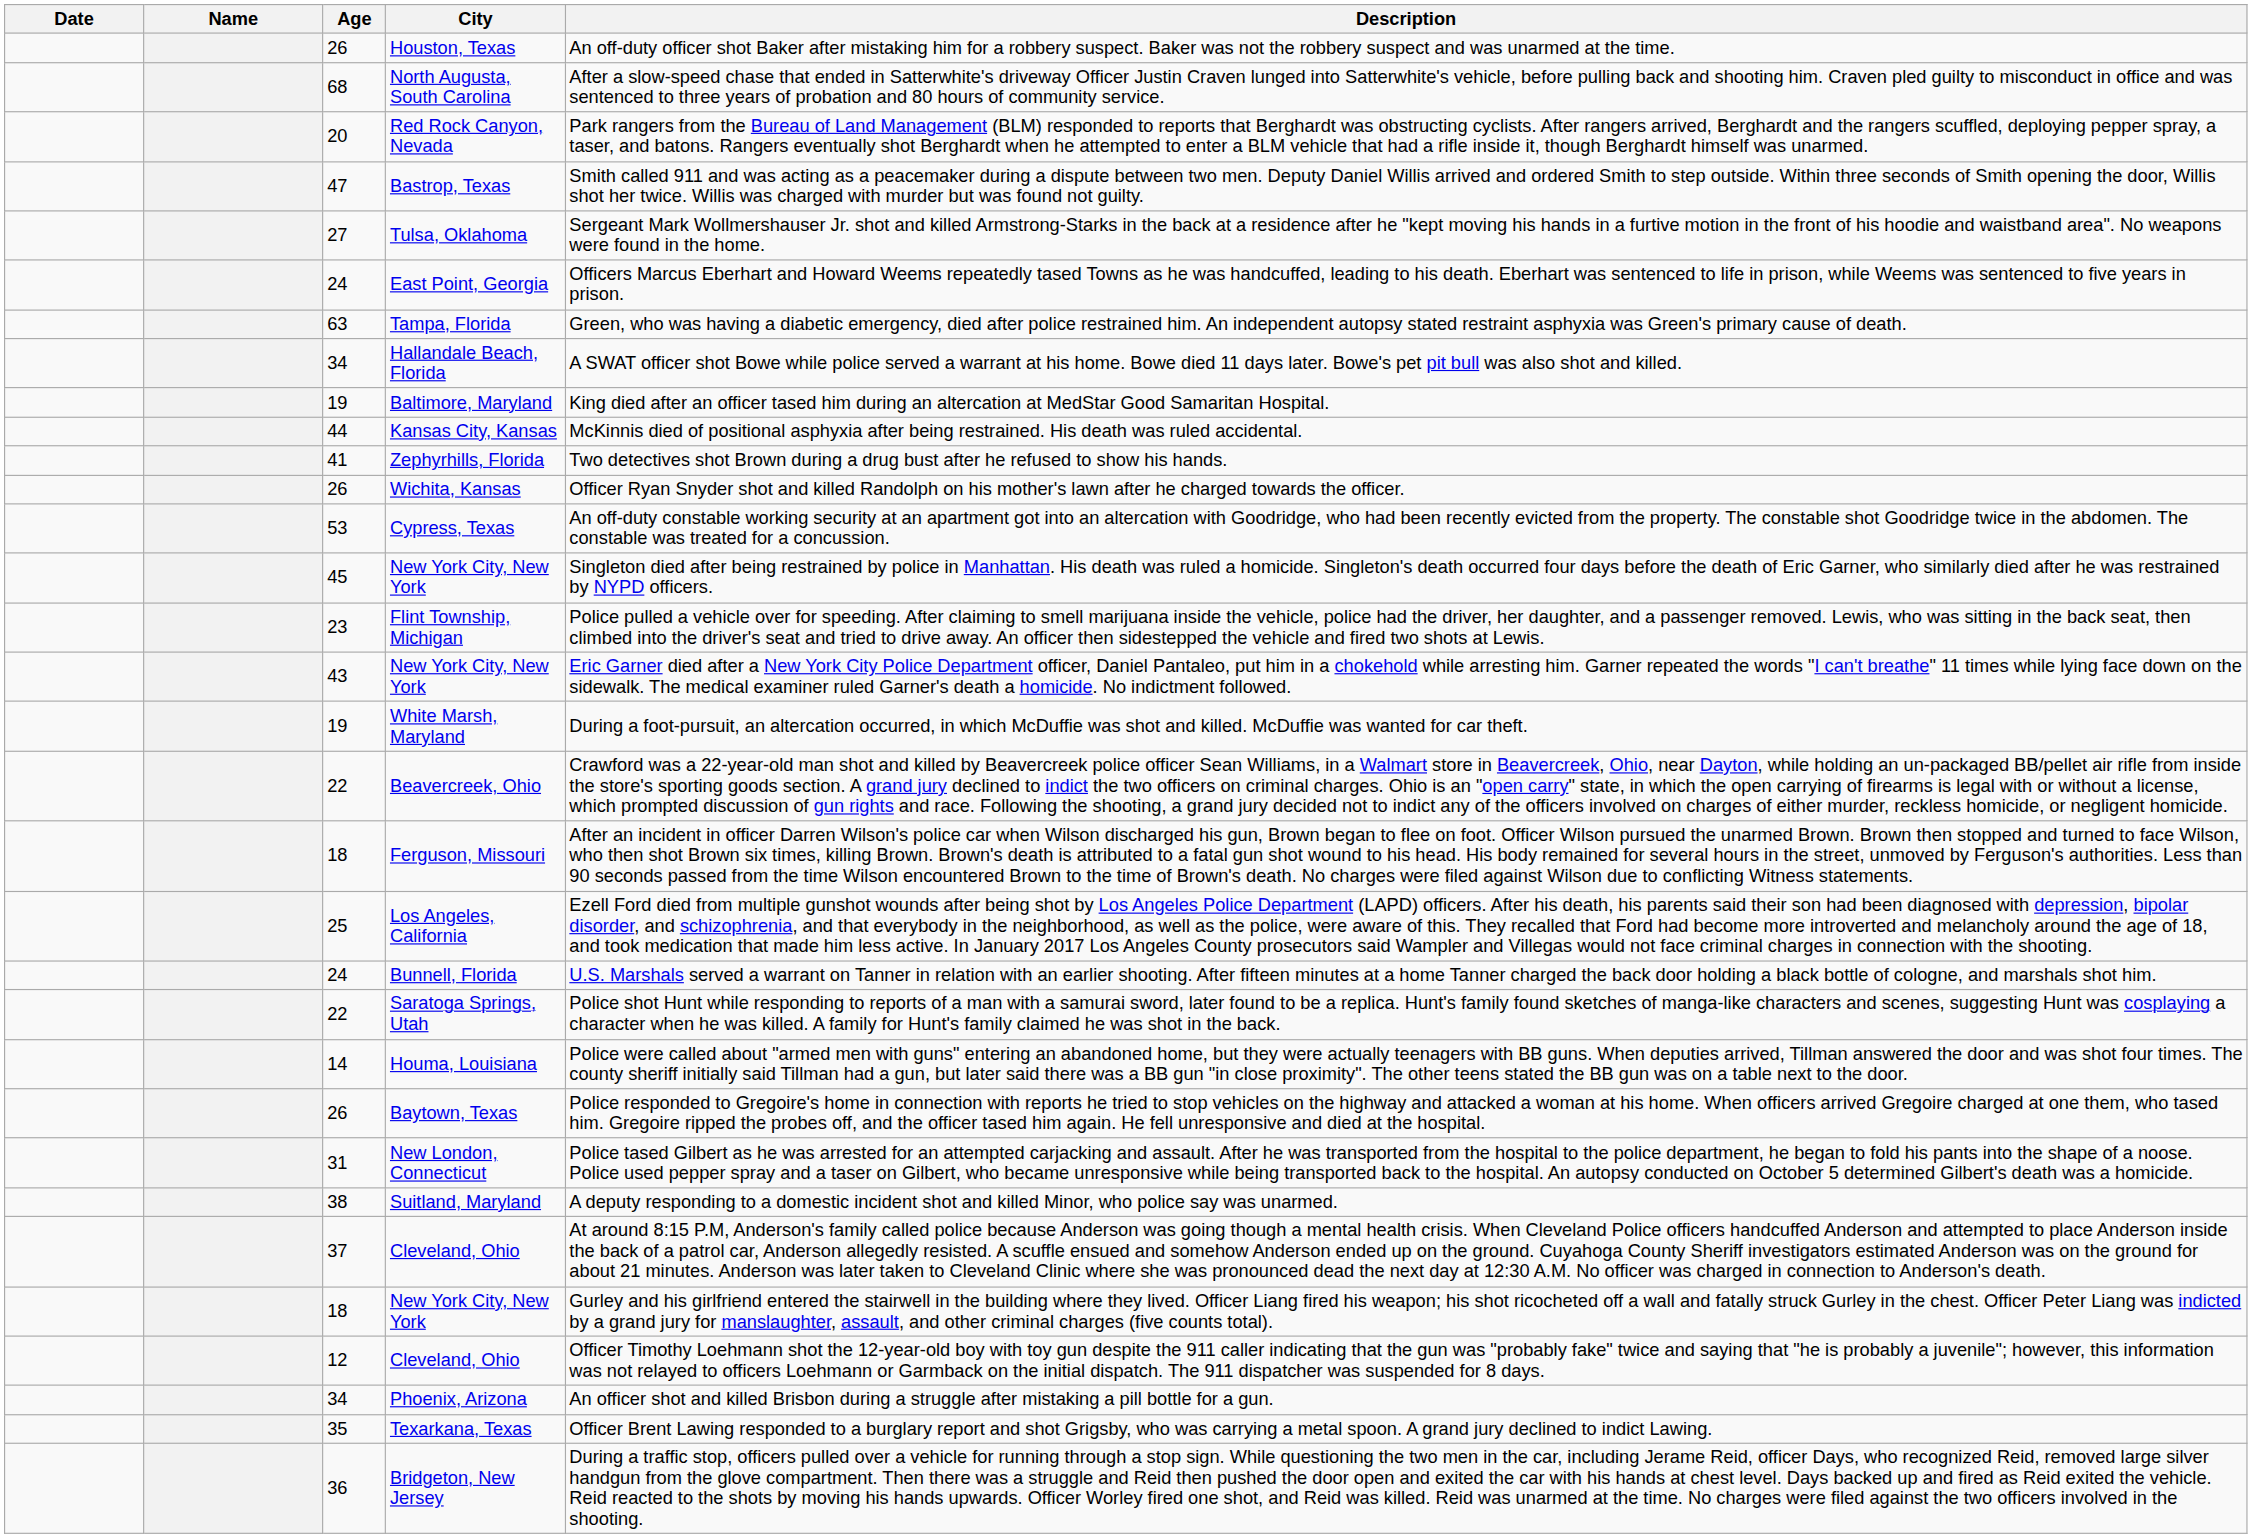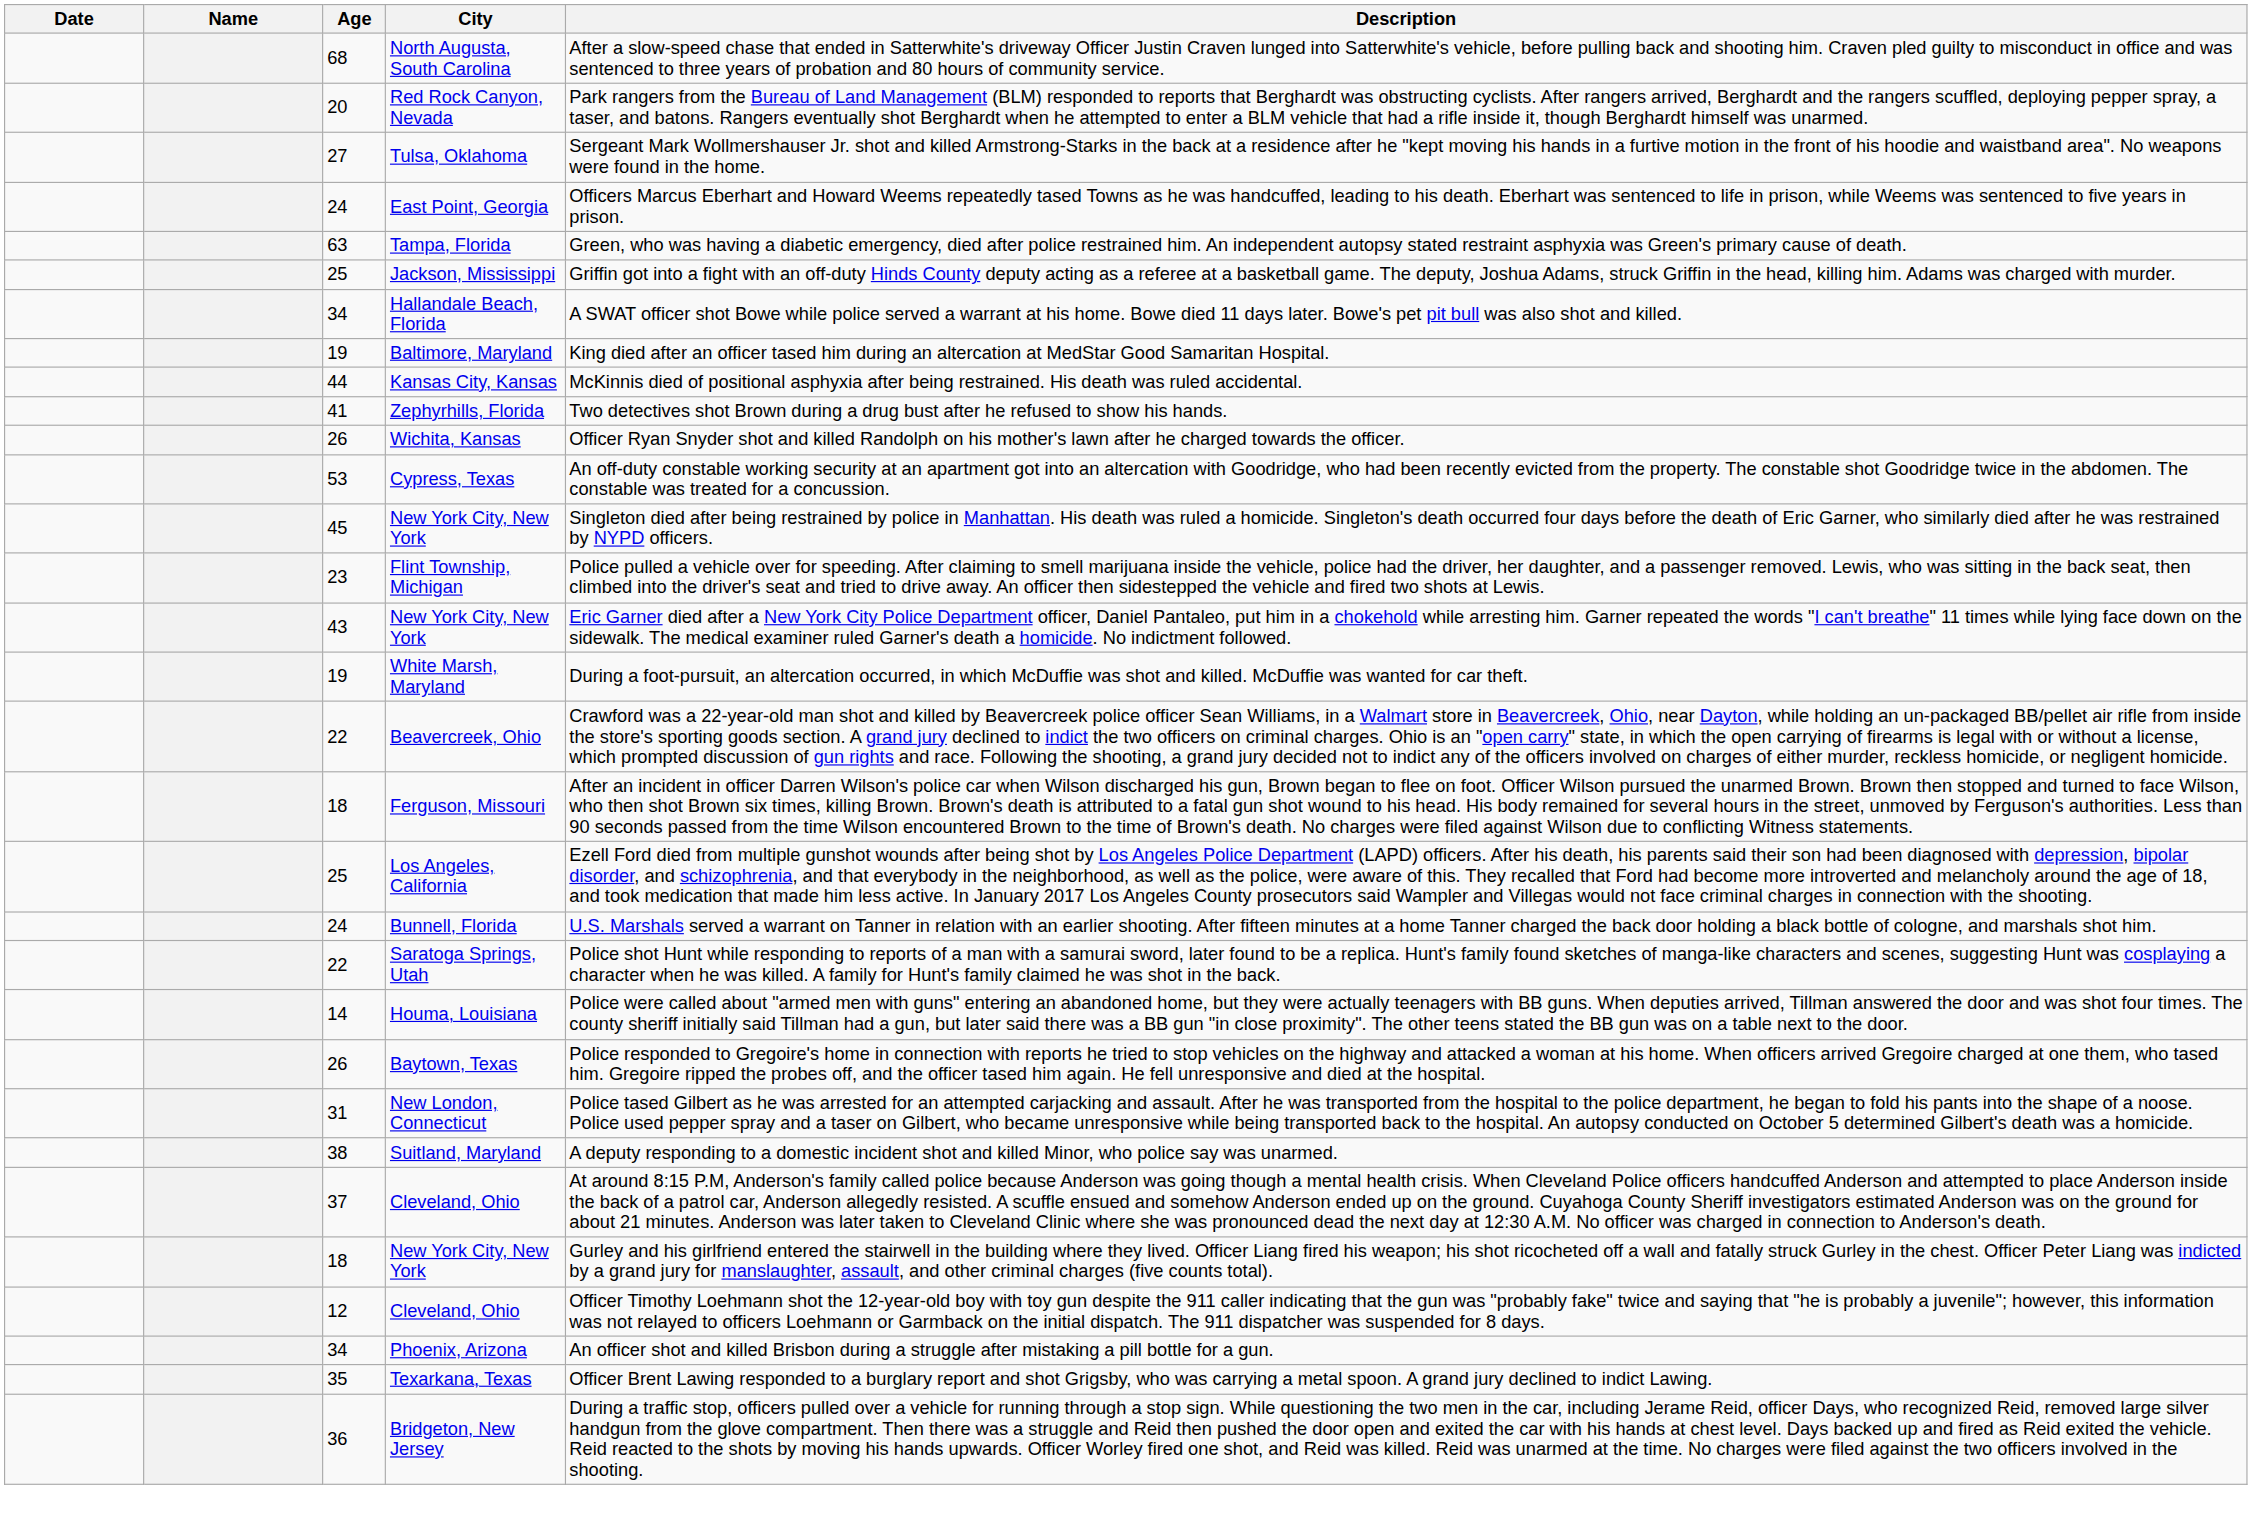 <table class="wikitable sortable plainrowheaders">
 <tr>
 <th scope="col" style="width:6.2%">Date</th>
 <th scope="col" style="width:8%">Name</th>
 <th scope="col" style="width:2.8%">Age</th>
 <th scope="col" style="width:8%">City</th>
 <th scope="col" class="unsortable">Description</th>
-</tr>
-<tr>
-<td></td>
-<th scope="row"></th>
-<td>26</td>
-<td><a href='#'>Houston, Texas</a></td>
-<td>An off-duty officer shot Baker after mistaking him for a robbery suspect. Baker was not the robbery suspect and was unarmed at the time.</td>
 </tr>
 <tr>
 <td></td>
 <th scope="row"></th>
 <td>68</td>
 <td><a href='#'>North Augusta, South Carolina</a></td>
 <td>After a slow-speed chase that ended in Satterwhite's driveway Officer Justin Craven lunged into Satterwhite's vehicle, before pulling back and shooting him. Craven pled guilty to misconduct in office and was sentenced to three years of probation and 80 hours of community service.</td>
 </tr>
 <tr>
 <td></td>
 <th scope="row"></th>
 <td>20</td>
 <td><a href='#'>Red Rock Canyon, Nevada</a></td>
 <td>Park rangers from the <a href='#'>Bureau of Land Management</a> (BLM) responded to reports that Berghardt was obstructing cyclists. After rangers arrived, Berghardt and the rangers scuffled, deploying pepper spray, a taser, and batons. Rangers eventually shot Berghardt when he attempted to enter a BLM vehicle that had a rifle inside it, though Berghardt himself was unarmed.</td>
-</tr>
-<tr>
-<td></td>
-<th scope="row"></th>
-<td>47</td>
-<td><a href='#'>Bastrop, Texas</a></td>
-<td>Smith called 911 and was acting as a peacemaker during a dispute between two men. Deputy Daniel Willis arrived and ordered Smith to step outside. Within three seconds of Smith opening the door, Willis shot her twice. Willis was charged with murder but was found not guilty.</td>
 </tr>
 <tr>
 <td></td>
 <th scope="row"></th>
 <td>27</td>
 <td><a href='#'>Tulsa, Oklahoma</a></td>
 <td>Sergeant Mark Wollmershauser Jr. shot and killed Armstrong-Starks in the back at a residence after he "kept moving his hands in a furtive motion in the front of his hoodie and waistband area". No weapons were found in the home.</td>
 </tr>
 <tr>
 <td></td>
 <th scope="row"></th>
 <td>24</td>
 <td><a href='#'>East Point, Georgia</a></td>
 <td>Officers Marcus Eberhart and Howard Weems repeatedly tased Towns as he was handcuffed, leading to his death. Eberhart was sentenced to life in prison, while Weems was sentenced to five years in prison.</td>
 </tr>
 <tr>
 <td></td>
 <th scope="row"></th>
 <td>63</td>
 <td><a href='#'>Tampa, Florida</a></td>
 <td>Green, who was having a diabetic emergency, died after police restrained him. An independent autopsy stated restraint asphyxia was Green's primary cause of death.</td>
+</tr>
+<tr>
+<td></td>
+<th scope="row"></th>
+<td>25</td>
+<td><a href='#'>Jackson, Mississippi</a></td>
+<td>Griffin got into a fight with an off-duty <a href='#'>Hinds County</a> deputy acting as a referee at a basketball game. The deputy, Joshua Adams, struck Griffin in the head, killing him. Adams was charged with murder.</td>
 </tr>
 <tr>
 <td></td>
 <th scope="row"></th>
 <td>34</td>
 <td><a href='#'>Hallandale Beach, Florida</a></td>
 <td>A SWAT officer shot Bowe while police served a warrant at his home. Bowe died 11 days later. Bowe's pet <a href='#'>pit bull</a> was also shot and killed.</td>
 </tr>
 <tr>
 <td></td>
 <th scope="row"></th>
 <td>19</td>
 <td><a href='#'>Baltimore, Maryland</a></td>
 <td>King died after an officer tased him during an altercation at MedStar Good Samaritan Hospital.</td>
 </tr>
 <tr>
 <td></td>
 <th scope="row"></th>
 <td>44</td>
 <td><a href='#'>Kansas City, Kansas</a></td>
 <td>McKinnis died of positional asphyxia after being restrained. His death was ruled accidental.</td>
 </tr>
 <tr>
 <td></td>
 <th scope="row"></th>
 <td>41</td>
 <td><a href='#'>Zephyrhills, Florida</a></td>
 <td>Two detectives shot Brown during a drug bust after he refused to show his hands.</td>
 </tr>
 <tr>
 <td></td>
 <th scope="row"></th>
 <td>26</td>
 <td><a href='#'>Wichita, Kansas</a></td>
 <td>Officer Ryan Snyder shot and killed Randolph on his mother's lawn after he charged towards the officer.</td>
 </tr>
 <tr>
 <td></td>
 <th scope="row"></th>
 <td>53</td>
 <td><a href='#'>Cypress, Texas</a></td>
 <td>An off-duty constable working security at an apartment got into an altercation with Goodridge, who had been recently evicted from the property. The constable shot Goodridge twice in the abdomen. The constable was treated for a concussion.</td>
 </tr>
 <tr>
 <td></td>
 <th scope="row"></th>
 <td>45</td>
 <td><a href='#'>New York City, New York</a></td>
 <td>Singleton died after being restrained by police in <a href='#'>Manhattan</a>. His death was ruled a homicide. Singleton's death occurred four days before the death of Eric Garner, who similarly died after he was restrained by <a href='#'>NYPD</a> officers.</td>
 </tr>
 <tr>
 <td></td>
 <th scope="row"></th>
 <td>23</td>
 <td><a href='#'>Flint Township, Michigan</a></td>
 <td>Police pulled a vehicle over for speeding. After claiming to smell marijuana inside the vehicle, police had the driver, her daughter, and a passenger removed. Lewis, who was sitting in the back seat, then climbed into the driver's seat and tried to drive away. An officer then sidestepped the vehicle and fired two shots at Lewis.</td>
 </tr>
 <tr>
 <td></td>
 <th scope="row"></th>
 <td>43</td>
 <td><a href='#'>New York City, New York</a></td>
 <td><a href='#'>Eric Garner</a> died after a <a href='#'>New York City Police Department</a> officer, Daniel Pantaleo, put him in a <a href='#'>chokehold</a> while arresting him. Garner repeated the words "<a href='#'>I can't breathe</a>" 11 times while lying face down on the sidewalk. The medical examiner ruled Garner's death a <a href='#'>homicide</a>. No indictment followed.</td>
 </tr>
 <tr>
 <td></td>
 <th scope="row"></th>
 <td>19</td>
 <td><a href='#'>White Marsh, Maryland</a></td>
 <td>During a foot-pursuit, an altercation occurred, in which McDuffie was shot and killed. McDuffie was wanted for car theft.</td>
 </tr>
 <tr>
 <td></td>
 <th scope="row"></th>
 <td>22</td>
 <td><a href='#'>Beavercreek, Ohio</a></td>
 <td>Crawford was a 22-year-old man shot and killed by Beavercreek police officer Sean Williams, in a <a href='#'>Walmart</a> store in <a href='#'>Beavercreek</a>, <a href='#'>Ohio</a>, near <a href='#'>Dayton</a>, while holding an un-packaged BB/pellet air rifle from inside the store's sporting goods section. A <a href='#'>grand jury</a> declined to <a href='#'>indict</a> the two officers on criminal charges. Ohio is an "<a href='#'>open carry</a>" state, in which the open carrying of firearms is legal with or without a license, which prompted discussion of <a href='#'>gun rights</a> and race. Following the shooting, a grand jury decided not to indict any of the officers involved on charges of either murder, reckless homicide, or negligent homicide.</td>
 </tr>
 <tr>
 <td></td>
 <th scope="row"></th>
 <td>18</td>
 <td><a href='#'>Ferguson, Missouri</a></td>
 <td>After an incident in officer Darren Wilson's police car when Wilson discharged his gun, Brown began to flee on foot. Officer Wilson pursued the unarmed Brown. Brown then stopped and turned to face Wilson, who then shot Brown six times, killing Brown. Brown's death is attributed to a fatal gun shot wound to his head. His body remained for several hours in the street, unmoved by Ferguson's authorities. Less than 90 seconds passed from the time Wilson encountered Brown to the time of Brown's death. No charges were filed against Wilson due to conflicting Witness statements.</td>
 </tr>
 <tr>
 <td></td>
 <th scope="row"></th>
 <td>25</td>
 <td><a href='#'>Los Angeles, California</a></td>
 <td>Ezell Ford died from multiple gunshot wounds after being shot by <a href='#'>Los Angeles Police Department</a> (LAPD) officers. After his death, his parents said their son had been diagnosed with <a href='#'>depression</a>, <a href='#'>bipolar disorder</a>, and <a href='#'>schizophrenia</a>, and that everybody in the neighborhood, as well as the police, were aware of this. They recalled that Ford had become more introverted and melancholy around the age of 18, and took medication that made him less active. In January 2017 Los Angeles County prosecutors said Wampler and Villegas would not face criminal charges in connection with the shooting.</td>
 </tr>
 <tr>
 <td></td>
 <th scope="row"></th>
 <td>24</td>
 <td><a href='#'>Bunnell, Florida</a></td>
 <td><a href='#'>U.S. Marshals</a> served a warrant on Tanner in relation with an earlier shooting. After fifteen minutes at a home Tanner charged the back door holding a black bottle of cologne, and marshals shot him.</td>
 </tr>
 <tr>
 <td></td>
 <th scope="row"></th>
 <td>22</td>
 <td><a href='#'>Saratoga Springs, Utah</a></td>
 <td>Police shot Hunt while responding to reports of a man with a samurai sword, later found to be a replica. Hunt's family found sketches of manga-like characters and scenes, suggesting Hunt was <a href='#'>cosplaying</a> a character when he was killed. A family for Hunt's family claimed he was shot in the back.</td>
 </tr>
 <tr>
 <td></td>
 <th scope="row"></th>
 <td>14</td>
 <td><a href='#'>Houma, Louisiana</a></td>
 <td>Police were called about "armed men with guns" entering an abandoned home, but they were actually teenagers with BB guns. When deputies arrived, Tillman answered the door and was shot four times. The county sheriff initially said Tillman had a gun, but later said there was a BB gun "in close proximity". The other teens stated the BB gun was on a table next to the door.</td>
 </tr>
 <tr>
 <td></td>
 <th scope="row"></th>
 <td>26</td>
 <td><a href='#'>Baytown, Texas</a></td>
 <td>Police responded to Gregoire's home in connection with reports he tried to stop vehicles on the highway and attacked a woman at his home. When officers arrived Gregoire charged at one them, who tased him. Gregoire ripped the probes off, and the officer tased him again. He fell unresponsive and died at the hospital.</td>
 </tr>
 <tr>
 <td></td>
 <th scope="row"></th>
 <td>31</td>
 <td><a href='#'>New London, Connecticut</a></td>
 <td>Police tased Gilbert as he was arrested for an attempted carjacking and assault. After he was transported from the hospital to the police department, he began to fold his pants into the shape of a noose. Police used pepper spray and a taser on Gilbert, who became unresponsive while being transported back to the hospital. An autopsy conducted on October 5 determined Gilbert's death was a homicide.</td>
 </tr>
 <tr>
 <td></td>
 <th scope="row"></th>
 <td>38</td>
 <td><a href='#'>Suitland, Maryland</a></td>
 <td>A deputy responding to a domestic incident shot and killed Minor, who police say was unarmed.</td>
 </tr>
 <tr>
 <td></td>
 <th scope="row"></th>
 <td>37</td>
 <td><a href='#'>Cleveland, Ohio</a></td>
 <td>At around 8:15 P.M, Anderson's family called police because Anderson was going though a mental health crisis. When Cleveland Police officers handcuffed Anderson and attempted to place Anderson inside the back of a patrol car, Anderson allegedly resisted. A scuffle ensued and somehow Anderson ended up on the ground. Cuyahoga County Sheriff investigators estimated Anderson was on the ground for about 21 minutes. Anderson was later taken to Cleveland Clinic where she was pronounced dead the next day at 12:30 A.M. No officer was charged in connection to Anderson's death.</td>
 </tr>
 <tr>
 <td></td>
 <th scope="row"></th>
 <td>18</td>
 <td><a href='#'>New York City, New York</a></td>
 <td>Gurley and his girlfriend entered the stairwell in the building where they lived. Officer Liang fired his weapon; his shot ricocheted off a wall and fatally struck Gurley in the chest. Officer Peter Liang was <a href='#'>indicted</a> by a grand jury for <a href='#'>manslaughter</a>, <a href='#'>assault</a>, and other criminal charges (five counts total).</td>
 </tr>
 <tr>
 <td></td>
 <th scope="row"></th>
 <td>12</td>
 <td><a href='#'>Cleveland, Ohio</a></td>
 <td>Officer Timothy Loehmann shot the 12-year-old boy with toy gun despite the 911 caller indicating that the gun was "probably fake" twice and saying that "he is probably a juvenile"; however, this information was not relayed to officers Loehmann or Garmback on the initial dispatch. The 911 dispatcher was suspended for 8 days.</td>
 </tr>
 <tr>
 <td></td>
 <th scope="row"></th>
 <td>34</td>
 <td><a href='#'>Phoenix, Arizona</a></td>
 <td>An officer shot and killed Brisbon during a struggle after mistaking a pill bottle for a gun.</td>
 </tr>
 <tr>
 <td></td>
 <th scope="row"></th>
 <td>35</td>
 <td><a href='#'>Texarkana, Texas</a></td>
 <td>Officer Brent Lawing responded to a burglary report and shot Grigsby, who was carrying a metal spoon. A grand jury declined to indict Lawing.</td>
 </tr>
 <tr>
 <td></td>
 <th scope="row"></th>
 <td>36</td>
 <td><a href='#'>Bridgeton, New Jersey</a></td>
 <td>During a traffic stop, officers pulled over a vehicle for running through a stop sign. While questioning the two men in the car, including Jerame Reid, officer Days, who recognized Reid, removed large silver handgun from the glove compartment. Then there was a struggle and Reid then pushed the door open and exited the car with his hands at chest level. Days backed up and fired as Reid exited the vehicle. Reid reacted to the shots by moving his hands upwards. Officer Worley fired one shot, and Reid was killed. Reid was unarmed at the time. No charges were filed against the two officers involved in the shooting.</td>
 </tr>
 </table>
